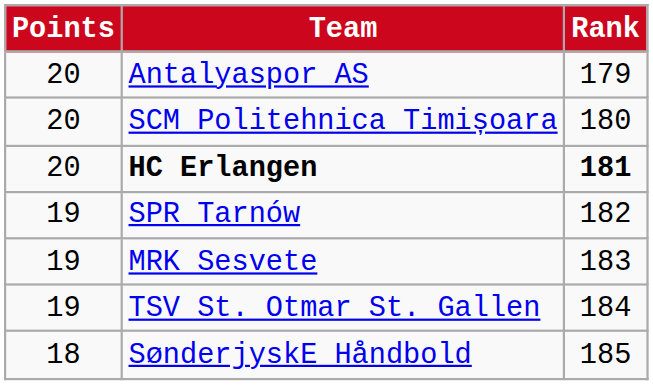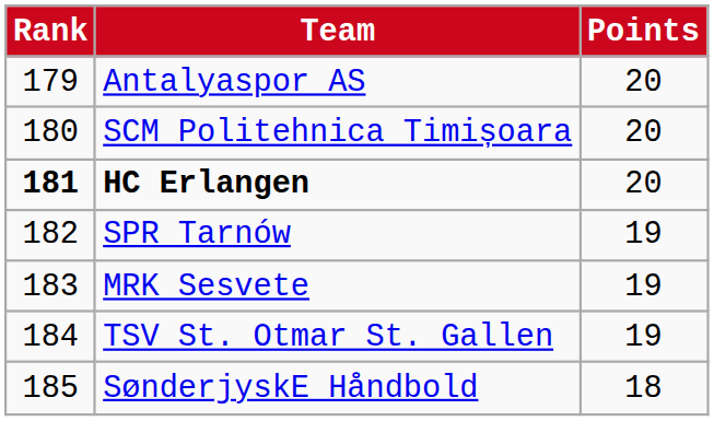 <table class="wikitable" style="text-align: center">
 <tr>
+<th style="color:#FFFFFF; background:#cc061d">Rank</th>
+<th style="color:#FFFFFF; background:#cc061d">Team</th>
 <th style="color:#FFFFFF; background:#cc061d">Points</th>
-<th style="color:#FFFFFF; background:#cc061d">Team</th>
-<th style="color:#FFFFFF; background:#cc061d">Rank</th>
 </tr>
 <tr>
+<td>179</td>
+<td align=left> <a href='#'>Antalyaspor AS</a></td>
 <td>20</td>
-<td align=left> <a href='#'>Antalyaspor AS</a></td>
-<td>179</td>
 </tr>
 <tr>
+<td>180</td>
+<td align=left> <a href='#'>SCM Politehnica Timișoara</a></td>
 <td>20</td>
-<td align=left> <a href='#'>SCM Politehnica Timișoara</a></td>
-<td>180</td>
 </tr>
 <tr>
+<td><strong>181</strong></td>
+<td align=left> <strong>HC Erlangen</strong></td>
 <td>20</td>
-<td align=left> <strong>HC Erlangen</strong></td>
-<td><strong>181</strong></td>
 </tr>
 <tr>
+<td>182</td>
+<td align=left> <a href='#'>SPR Tarnów</a></td>
 <td>19</td>
-<td align=left> <a href='#'>SPR Tarnów</a></td>
-<td>182</td>
 </tr>
 <tr>
+<td>183</td>
+<td align=left> <a href='#'>MRK Sesvete</a></td>
 <td>19</td>
-<td align=left> <a href='#'>MRK Sesvete</a></td>
-<td>183</td>
 </tr>
 <tr>
+<td>184</td>
+<td align=left> <a href='#'>TSV St. Otmar St. Gallen</a></td>
 <td>19</td>
-<td align=left> <a href='#'>TSV St. Otmar St. Gallen</a></td>
-<td>184</td>
 </tr>
 <tr>
+<td>185</td>
+<td align=left> <a href='#'>SønderjyskE Håndbold</a></td>
 <td>18</td>
-<td align=left> <a href='#'>SønderjyskE Håndbold</a></td>
-<td>185</td>
 </tr>
 </table>
